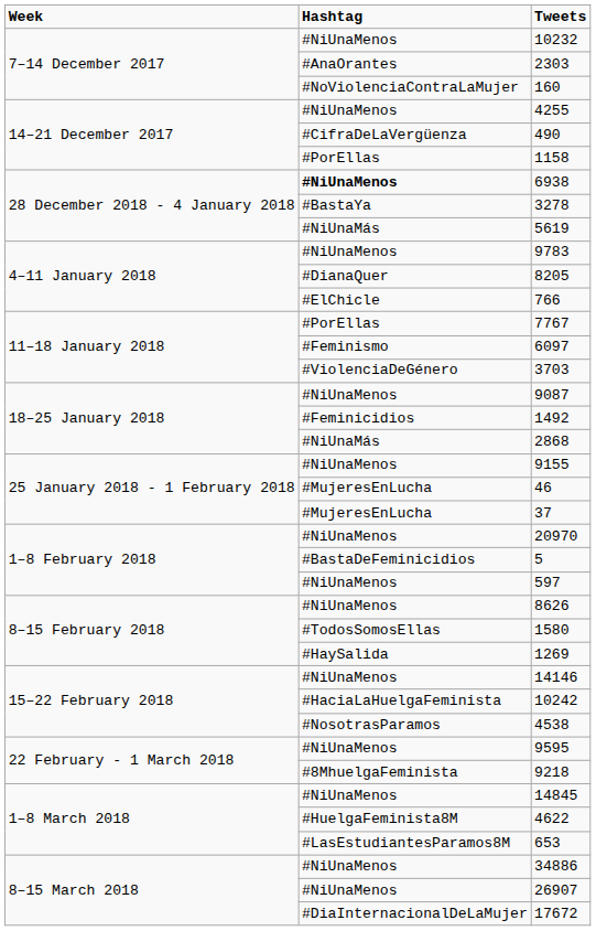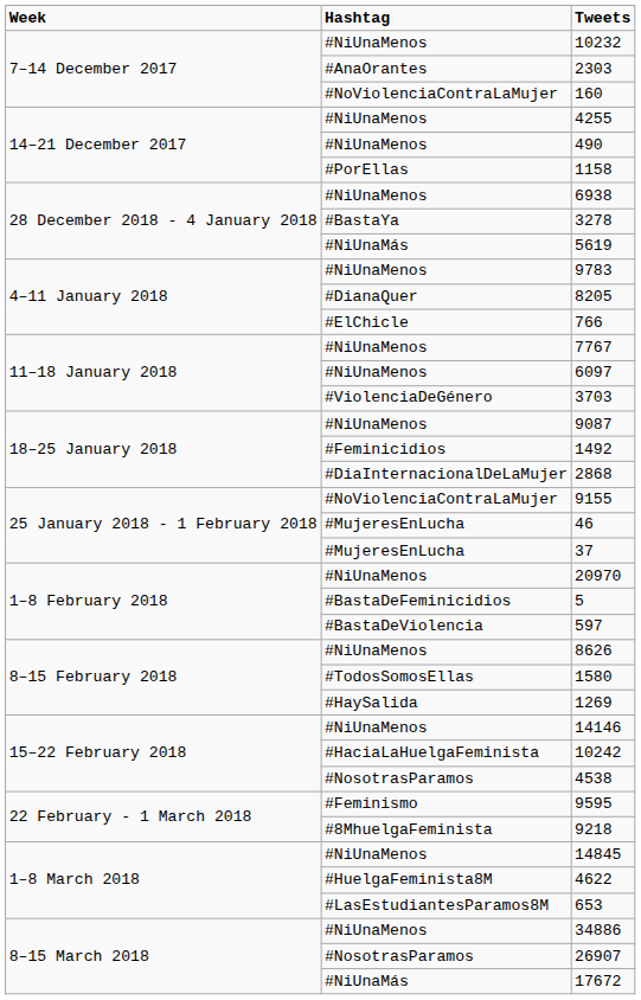 <table class="wikitable sortable">
 <tr>
 <td><strong>Week</strong></td>
 <td><strong>Hashtag</strong></td>
 <td><strong>Tweets</strong></td>
 </tr>
 <tr>
 <td rowspan="3">7–14 December 2017</td>
 <td>#NiUnaMenos</td>
 <td>10232</td>
 </tr>
 <tr>
 <td>#AnaOrantes</td>
 <td>2303</td>
 </tr>
 <tr>
 <td>#NoViolenciaContraLaMujer</td>
 <td>160</td>
 </tr>
 <tr>
 <td rowspan="3">14–21 December 2017</td>
 <td>#NiUnaMenos</td>
 <td>4255</td>
 </tr>
 <tr>
-<td>#CifraDeLaVergüenza</td>
+<td>#NiUnaMenos</td>
 <td>490</td>
 </tr>
 <tr>
 <td>#PorEllas</td>
 <td>1158</td>
 </tr>
 <tr>
 <td rowspan="3">28 December 2018 - 4 January 2018</td>
-<td><strong>#NiUnaMenos</strong></td>
+<td>#NiUnaMenos</td>
 <td>6938</td>
 </tr>
 <tr>
 <td>#BastaYa</td>
 <td>3278</td>
 </tr>
 <tr>
 <td>#NiUnaMás</td>
 <td>5619</td>
 </tr>
 <tr>
 <td rowspan="3">4–11 January 2018</td>
 <td>#NiUnaMenos</td>
 <td>9783</td>
 </tr>
 <tr>
 <td>#DianaQuer</td>
 <td>8205</td>
 </tr>
 <tr>
 <td>#ElChicle</td>
 <td>766</td>
 </tr>
 <tr>
 <td rowspan="3">11–18 January 2018</td>
-<td>#PorEllas</td>
+<td>#NiUnaMenos</td>
 <td>7767</td>
 </tr>
 <tr>
-<td>#Feminismo</td>
+<td>#NiUnaMenos</td>
 <td>6097</td>
 </tr>
 <tr>
 <td>#ViolenciaDeGénero</td>
 <td>3703</td>
 </tr>
 <tr>
 <td rowspan="3">18–25 January 2018</td>
 <td>#NiUnaMenos</td>
 <td>9087</td>
 </tr>
 <tr>
 <td>#Feminicidios</td>
 <td>1492</td>
 </tr>
 <tr>
-<td>#NiUnaMás</td>
+<td>#DiaInternacionalDeLaMujer</td>
 <td>2868</td>
 </tr>
 <tr>
 <td rowspan="3">25 January 2018 - 1 February 2018</td>
-<td>#NiUnaMenos</td>
+<td>#NoViolenciaContraLaMujer</td>
 <td>9155</td>
 </tr>
 <tr>
 <td>#MujeresEnLucha</td>
 <td>46</td>
 </tr>
 <tr>
 <td>#MujeresEnLucha</td>
 <td>37</td>
 </tr>
 <tr>
 <td rowspan="3">1–8 February 2018</td>
 <td>#NiUnaMenos</td>
 <td>20970</td>
 </tr>
 <tr>
 <td>#BastaDeFeminicidios</td>
 <td>5</td>
 </tr>
 <tr>
-<td>#NiUnaMenos</td>
+<td>#BastaDeViolencia</td>
 <td>597</td>
 </tr>
 <tr>
 <td rowspan="3">8–15 February 2018</td>
 <td>#NiUnaMenos</td>
 <td>8626</td>
 </tr>
 <tr>
 <td>#TodosSomosEllas</td>
 <td>1580</td>
 </tr>
 <tr>
 <td>#HaySalida</td>
 <td>1269</td>
 </tr>
 <tr>
 <td rowspan="3">15–22 February 2018</td>
 <td>#NiUnaMenos</td>
 <td>14146</td>
 </tr>
 <tr>
 <td>#HaciaLaHuelgaFeminista</td>
 <td>10242</td>
 </tr>
 <tr>
 <td>#NosotrasParamos</td>
 <td>4538</td>
 </tr>
 <tr>
 <td rowspan="2">22 February - 1 March 2018</td>
-<td>#NiUnaMenos</td>
+<td>#Feminismo</td>
 <td>9595</td>
 </tr>
 <tr>
 <td>#8MhuelgaFeminista</td>
 <td>9218</td>
 </tr>
 <tr>
 <td rowspan="3">1–8 March 2018</td>
 <td>#NiUnaMenos</td>
 <td>14845</td>
 </tr>
 <tr>
 <td>#HuelgaFeminista8M</td>
 <td>4622</td>
 </tr>
 <tr>
 <td>#LasEstudiantesParamos8M</td>
 <td>653</td>
 </tr>
 <tr>
 <td rowspan="3">8–15 March 2018</td>
 <td>#NiUnaMenos</td>
 <td>34886</td>
 </tr>
 <tr>
-<td>#NiUnaMenos</td>
+<td>#NosotrasParamos</td>
 <td>26907</td>
 </tr>
 <tr>
-<td>#DiaInternacionalDeLaMujer</td>
+<td>#NiUnaMás</td>
 <td>17672</td>
 </tr>
 </table>
